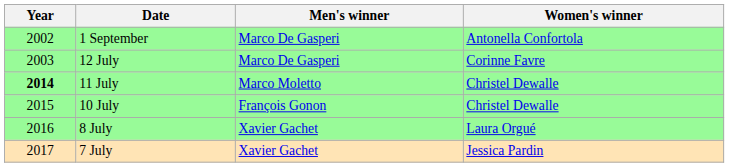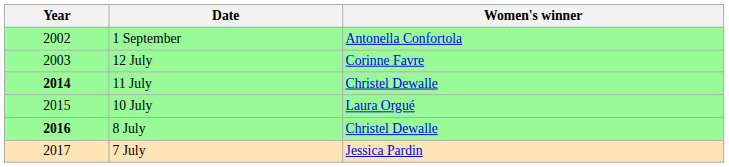 <table class="wikitable" width=60% style="font-size:90%; text-align:left;">
 <tr>
 <th>Year</th>
 <th>Date</th>
-<th>Men's winner</th>
 <th>Women's winner</th>
 </tr>
 <tr bgcolor=palegreen>
 <td align=center>2002</td>
 <td>1 September</td>
-<td> <a href='#'>Marco De Gasperi</a></td>
 <td> <a href='#'>Antonella Confortola</a></td>
 </tr>
 <tr bgcolor=palegreen>
 <td align=center>2003</td>
 <td>12 July</td>
-<td> <a href='#'>Marco De Gasperi</a></td>
 <td> <a href='#'>Corinne Favre</a></td>
 </tr>
 <tr bgcolor=palegreen>
 <td align=center><strong>2014</strong></td>
 <td>11 July</td>
-<td> <a href='#'>Marco Moletto</a></td>
 <td> <a href='#'>Christel Dewalle</a></td>
 </tr>
 <tr bgcolor=palegreen>
 <td align=center>2015</td>
 <td>10 July</td>
-<td> <a href='#'>François Gonon</a></td>
-<td> <a href='#'>Christel Dewalle</a></td>
+<td> <a href='#'>Laura Orgué</a></td>
 </tr>
 <tr bgcolor=palegreen>
-<td align=center>2016</td>
+<td align=center><strong>2016</strong></td>
 <td>8 July</td>
-<td> <a href='#'>Xavier Gachet</a></td>
-<td> <a href='#'>Laura Orgué</a></td>
+<td> <a href='#'>Christel Dewalle</a></td>
 </tr>
 <tr bgcolor=moccasin>
 <td align=center>2017</td>
 <td>7 July</td>
-<td> <a href='#'>Xavier Gachet</a></td>
 <td> <a href='#'>Jessica Pardin</a></td>
 </tr>
 </table>
